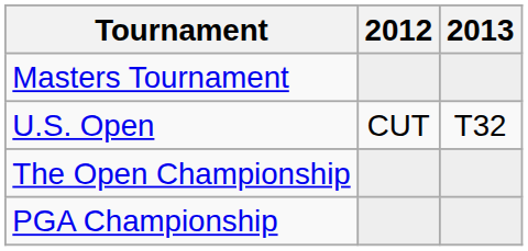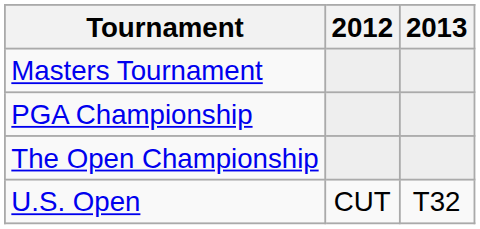 <table class="wikitable" style="font-size:95%;text-align:center;">
 <tr>
 <th>Tournament</th>
 <th>2012</th>
 <th>2013</th>
 </tr>
 <tr>
 <td align=left><a href='#'>Masters Tournament</a></td>
 <td style="background:#eeeeee;"></td>
 <td style="background:#eeeeee;"></td>
 </tr>
 <tr>
-<td align=left><a href='#'>U.S. Open</a></td>
-<td>CUT</td>
-<td>T32</td>
+<td align=left><a href='#'>PGA Championship</a></td>
+<td style="background:#eeeeee;"></td>
+<td style="background:#eeeeee;"></td>
 </tr>
 <tr>
 <td align=left><a href='#'>The Open Championship</a></td>
 <td style="background:#eeeeee;"></td>
 <td style="background:#eeeeee;"></td>
 </tr>
 <tr>
-<td align=left><a href='#'>PGA Championship</a></td>
-<td style="background:#eeeeee;"></td>
-<td style="background:#eeeeee;"></td>
+<td align=left><a href='#'>U.S. Open</a></td>
+<td>CUT</td>
+<td>T32</td>
 </tr>
 </table>
